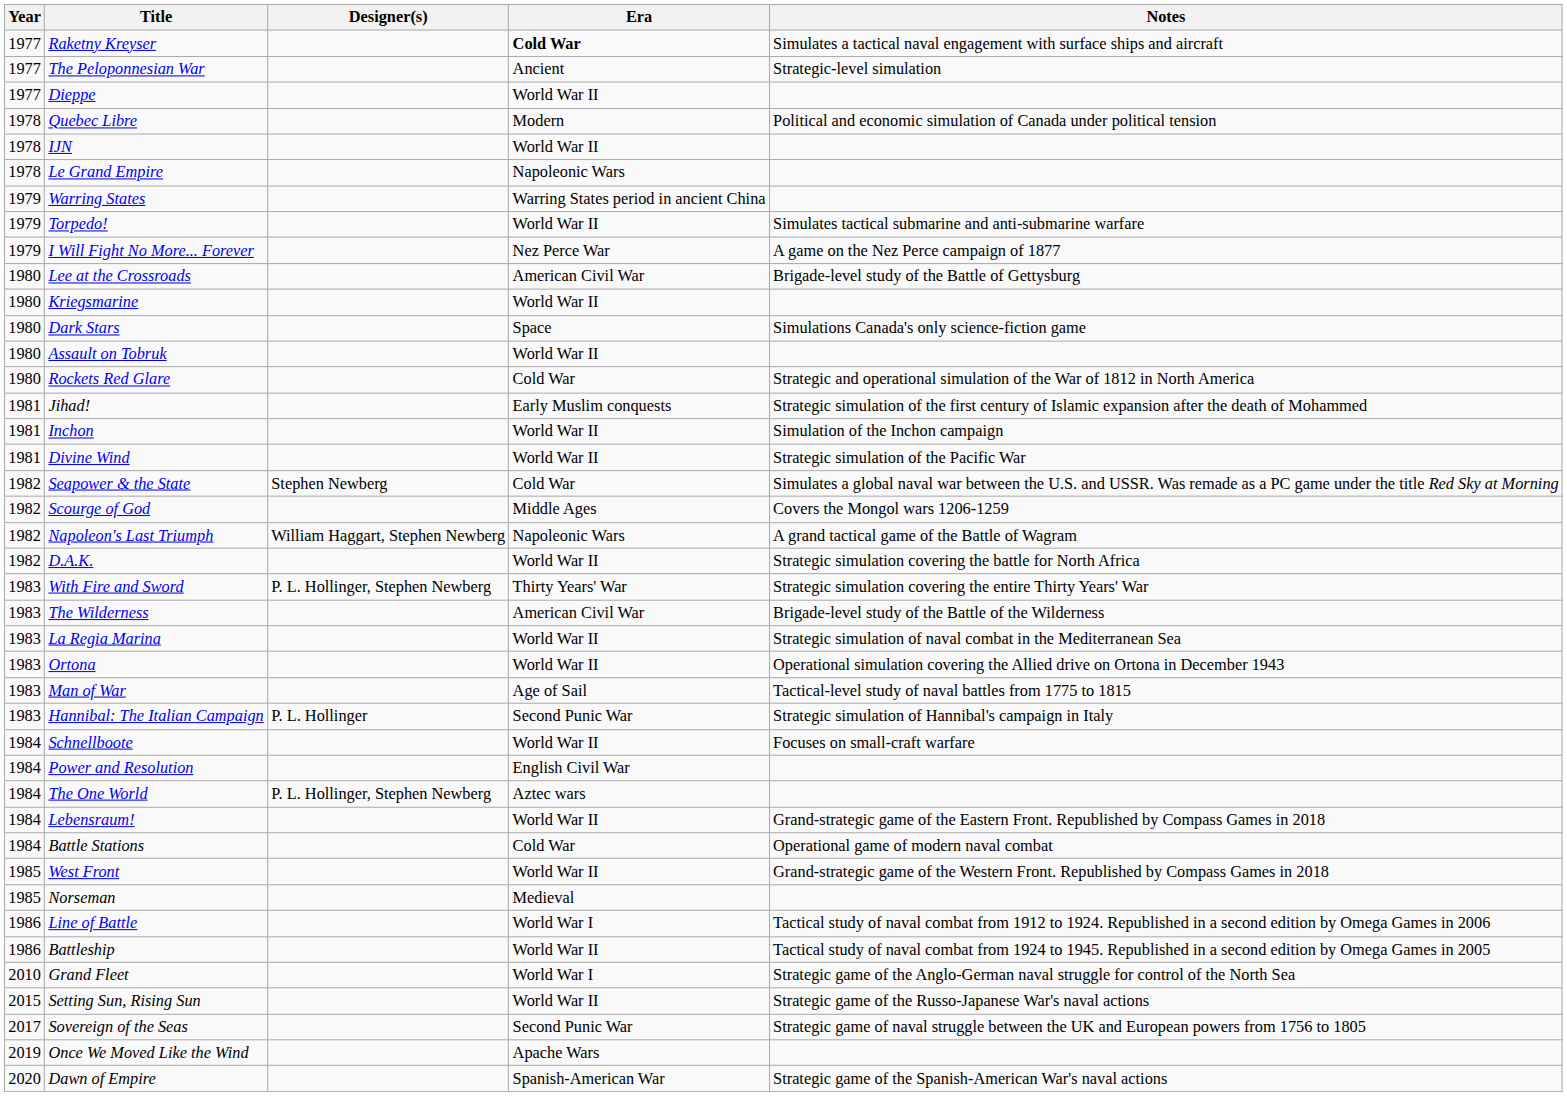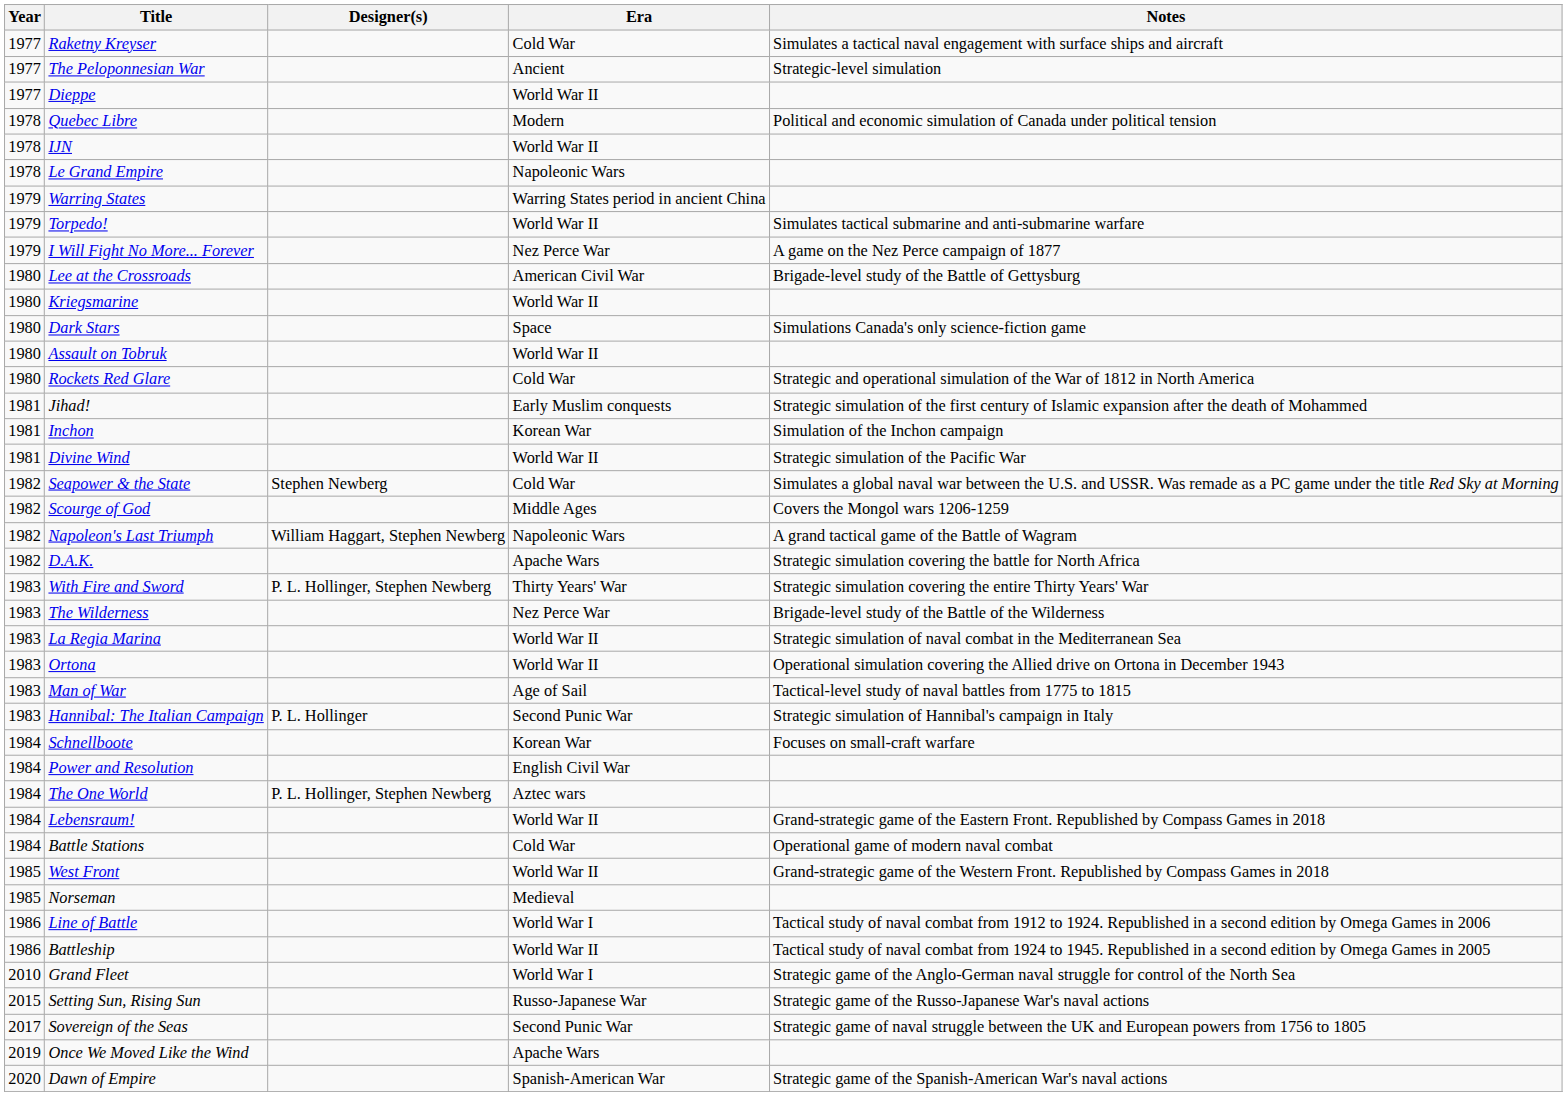 <table class="wikitable sortable">
 <tr>
 <th>Year</th>
 <th>Title</th>
 <th>Designer(s)</th>
 <th>Era</th>
 <th>Notes</th>
 </tr>
 <tr>
 <td>1977</td>
 <td><em><a href='#'>Raketny Kreyser</a></em></td>
 <td></td>
-<td><strong>Cold War</strong></td>
+<td>Cold War</td>
 <td>Simulates a tactical naval engagement with surface ships and aircraft</td>
 </tr>
 <tr>
 <td>1977</td>
 <td><em><a href='#'>The Peloponnesian War</a></em></td>
 <td></td>
 <td>Ancient</td>
 <td>Strategic-level simulation</td>
 </tr>
 <tr>
 <td>1977</td>
 <td><em><a href='#'>Dieppe</a></em></td>
 <td></td>
 <td>World War II</td>
 <td></td>
 </tr>
 <tr>
 <td>1978</td>
 <td><em><a href='#'>Quebec Libre</a></em></td>
 <td></td>
 <td>Modern</td>
 <td>Political and economic simulation of Canada under political tension</td>
 </tr>
 <tr>
 <td>1978</td>
 <td><em><a href='#'>IJN</a></em></td>
 <td></td>
 <td>World War II</td>
 <td></td>
 </tr>
 <tr>
 <td>1978</td>
 <td><em><a href='#'>Le Grand Empire</a></em></td>
 <td></td>
 <td>Napoleonic Wars</td>
 <td></td>
 </tr>
 <tr>
 <td>1979</td>
 <td><em><a href='#'>Warring States</a></em></td>
 <td></td>
 <td>Warring States period in ancient China</td>
 <td></td>
 </tr>
 <tr>
 <td>1979</td>
 <td><em><a href='#'>Torpedo!</a></em></td>
 <td></td>
 <td>World War II</td>
 <td>Simulates tactical submarine and anti-submarine warfare</td>
 </tr>
 <tr>
 <td>1979</td>
 <td><em><a href='#'>I Will Fight No More... Forever</a></em></td>
 <td></td>
 <td>Nez Perce War</td>
 <td>A game on the Nez Perce campaign of 1877</td>
 </tr>
 <tr>
 <td>1980</td>
 <td><em><a href='#'>Lee at the Crossroads</a></em></td>
 <td></td>
 <td>American Civil War</td>
 <td>Brigade-level study of the Battle of Gettysburg</td>
 </tr>
 <tr>
 <td>1980</td>
 <td><em><a href='#'>Kriegsmarine</a></em></td>
 <td></td>
 <td>World War II</td>
 <td></td>
 </tr>
 <tr>
 <td>1980</td>
 <td><em><a href='#'>Dark Stars</a></em></td>
 <td></td>
 <td>Space</td>
 <td>Simulations Canada's only science-fiction game</td>
 </tr>
 <tr>
 <td>1980</td>
 <td><em><a href='#'>Assault on Tobruk</a></em></td>
 <td></td>
 <td>World War II</td>
 <td></td>
 </tr>
 <tr>
 <td>1980</td>
 <td><em><a href='#'>Rockets Red Glare</a></em></td>
 <td></td>
 <td>Cold War</td>
 <td>Strategic and operational simulation of the War of 1812 in North America</td>
 </tr>
 <tr>
 <td>1981</td>
 <td><em>Jihad!</em></td>
 <td></td>
 <td>Early Muslim conquests</td>
 <td>Strategic simulation of the first century of Islamic expansion after the death of Mohammed</td>
 </tr>
 <tr>
 <td>1981</td>
 <td><em><a href='#'>Inchon</a></em></td>
 <td></td>
-<td>World War II</td>
+<td>Korean War</td>
 <td>Simulation of the Inchon campaign</td>
 </tr>
 <tr>
 <td>1981</td>
 <td><em><a href='#'>Divine Wind</a></em></td>
 <td></td>
 <td>World War II</td>
 <td>Strategic simulation of the Pacific War</td>
 </tr>
 <tr>
 <td>1982</td>
 <td><em><a href='#'>Seapower & the State</a></em></td>
 <td>Stephen Newberg</td>
 <td>Cold War</td>
 <td>Simulates a global naval war between the U.S. and USSR. Was remade as a PC game under the title <em>Red Sky at Morning</em></td>
 </tr>
 <tr>
 <td>1982</td>
 <td><em><a href='#'>Scourge of God</a></em></td>
 <td></td>
 <td>Middle Ages</td>
 <td>Covers the Mongol wars 1206-1259</td>
 </tr>
 <tr>
 <td>1982</td>
 <td><em><a href='#'>Napoleon's Last Triumph</a></em></td>
 <td>William Haggart, Stephen Newberg</td>
 <td>Napoleonic Wars</td>
 <td>A grand tactical game of the Battle of Wagram</td>
 </tr>
 <tr>
 <td>1982</td>
 <td><em><a href='#'>D.A.K.</a></em></td>
 <td></td>
-<td>World War II</td>
+<td>Apache Wars</td>
 <td>Strategic simulation covering the battle for North Africa</td>
 </tr>
 <tr>
 <td>1983</td>
 <td><em><a href='#'>With Fire and Sword</a></em></td>
 <td>P. L. Hollinger, Stephen Newberg</td>
 <td>Thirty Years' War</td>
 <td>Strategic simulation covering the entire Thirty Years' War</td>
 </tr>
 <tr>
 <td>1983</td>
 <td><em><a href='#'>The Wilderness</a></em></td>
 <td></td>
-<td>American Civil War</td>
+<td>Nez Perce War</td>
 <td>Brigade-level study of the Battle of the Wilderness</td>
 </tr>
 <tr>
 <td>1983</td>
 <td><em><a href='#'>La Regia Marina</a></em></td>
 <td></td>
 <td>World War II</td>
 <td>Strategic simulation of naval combat in the Mediterranean Sea</td>
 </tr>
 <tr>
 <td>1983</td>
 <td><em><a href='#'>Ortona</a></em></td>
 <td></td>
 <td>World War II</td>
 <td>Operational simulation covering the Allied drive on Ortona in December 1943</td>
 </tr>
 <tr>
 <td>1983</td>
 <td><em><a href='#'>Man of War</a></em></td>
 <td></td>
 <td>Age of Sail</td>
 <td>Tactical-level study of naval battles from 1775 to 1815</td>
 </tr>
 <tr>
 <td>1983</td>
 <td><em><a href='#'>Hannibal: The Italian Campaign</a></em></td>
 <td>P. L. Hollinger</td>
 <td>Second Punic War</td>
 <td>Strategic simulation of Hannibal's campaign in Italy</td>
 </tr>
 <tr>
 <td>1984</td>
 <td><em><a href='#'>Schnellboote</a></em></td>
 <td></td>
-<td>World War II</td>
+<td>Korean War</td>
 <td>Focuses on small-craft warfare</td>
 </tr>
 <tr>
 <td>1984</td>
 <td><em><a href='#'>Power and Resolution</a></em></td>
 <td></td>
 <td>English Civil War</td>
 <td></td>
 </tr>
 <tr>
 <td>1984</td>
 <td><em><a href='#'>The One World</a></em></td>
 <td>P. L. Hollinger, Stephen Newberg</td>
 <td>Aztec wars</td>
 <td></td>
 </tr>
 <tr>
 <td>1984</td>
 <td><em><a href='#'>Lebensraum!</a></em></td>
 <td></td>
 <td>World War II</td>
 <td>Grand-strategic game of the Eastern Front. Republished by Compass Games in 2018</td>
 </tr>
 <tr>
 <td>1984</td>
 <td><em>Battle Stations</em></td>
 <td></td>
 <td>Cold War</td>
 <td>Operational game of modern naval combat</td>
 </tr>
 <tr>
 <td>1985</td>
 <td><em><a href='#'>West Front</a></em></td>
 <td></td>
 <td>World War II</td>
 <td>Grand-strategic game of the Western Front. Republished by Compass Games in 2018</td>
 </tr>
 <tr>
 <td>1985</td>
 <td><em>Norseman</em></td>
 <td></td>
 <td>Medieval</td>
 <td></td>
 </tr>
 <tr>
 <td>1986</td>
 <td><em><a href='#'>Line of Battle</a></em></td>
 <td></td>
 <td>World War I</td>
 <td>Tactical study of naval combat from 1912 to 1924. Republished in a second edition by Omega Games in 2006</td>
 </tr>
 <tr>
 <td>1986</td>
 <td><em>Battleship</em></td>
 <td></td>
 <td>World War II</td>
 <td>Tactical study of naval combat from 1924 to 1945. Republished in a second edition by Omega Games in 2005</td>
 </tr>
 <tr>
 <td>2010</td>
 <td><em>Grand Fleet</em></td>
 <td></td>
 <td>World War I</td>
 <td>Strategic game of the Anglo-German naval struggle for control of the North Sea</td>
 </tr>
 <tr>
 <td>2015</td>
 <td><em>Setting Sun, Rising Sun</em></td>
 <td></td>
-<td>World War II</td>
+<td>Russo-Japanese War</td>
 <td>Strategic game of the Russo-Japanese War's naval actions</td>
 </tr>
 <tr>
 <td>2017</td>
 <td><em>Sovereign of the Seas</em></td>
 <td></td>
 <td>Second Punic War</td>
 <td>Strategic game of naval struggle between the UK and European powers from 1756 to 1805</td>
 </tr>
 <tr>
 <td>2019</td>
 <td><em>Once We Moved Like the Wind</em></td>
 <td></td>
 <td>Apache Wars</td>
 <td></td>
 </tr>
 <tr>
 <td>2020</td>
 <td><em>Dawn of Empire</em></td>
 <td></td>
 <td>Spanish-American War</td>
 <td>Strategic game of the Spanish-American War's naval actions</td>
 </tr>
 <tr>
 </tr>
 </table>
